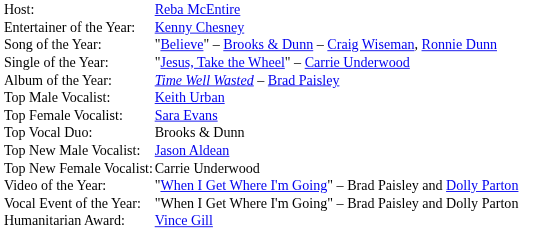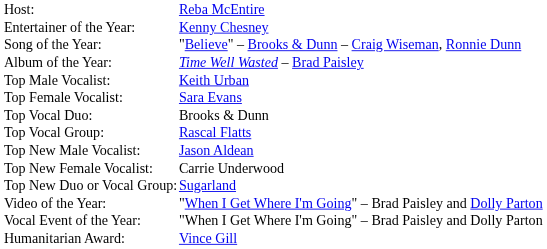 <table cellspacing="0" border="0" cellpadding="1">
 <tr>
 <td>Host:</td>
 <td><a href='#'>Reba McEntire</a></td>
 </tr>
 <tr>
 <td>Entertainer of the Year:</td>
 <td><a href='#'>Kenny Chesney</a></td>
 </tr>
 <tr>
 <td>Song of the Year:</td>
 <td>"<a href='#'>Believe</a>" – <a href='#'>Brooks & Dunn</a> – <a href='#'>Craig Wiseman</a>, <a href='#'>Ronnie Dunn</a></td>
-</tr>
-<tr>
-<td>Single of the Year:</td>
-<td>"<a href='#'>Jesus, Take the Wheel</a>" – <a href='#'>Carrie Underwood</a></td>
 </tr>
 <tr>
 <td>Album of the Year:</td>
 <td><em><a href='#'>Time Well Wasted</a></em> – <a href='#'>Brad Paisley</a></td>
 </tr>
 <tr>
 <td>Top Male Vocalist:</td>
 <td><a href='#'>Keith Urban</a></td>
 </tr>
 <tr>
 <td>Top Female Vocalist:</td>
 <td><a href='#'>Sara Evans</a></td>
 </tr>
 <tr>
 <td>Top Vocal Duo:</td>
 <td>Brooks & Dunn</td>
 </tr>
 <tr>
+<td>Top Vocal Group:</td>
+<td><a href='#'>Rascal Flatts</a></td>
+</tr>
+<tr>
 <td>Top New Male Vocalist:</td>
 <td><a href='#'>Jason Aldean</a></td>
 </tr>
 <tr>
 <td>Top New Female Vocalist:</td>
 <td>Carrie Underwood</td>
+</tr>
+<tr>
+<td>Top New Duo or Vocal Group:</td>
+<td><a href='#'>Sugarland</a></td>
 </tr>
 <tr>
 <td>Video of the Year:</td>
 <td>"<a href='#'>When I Get Where I'm Going</a>" – Brad Paisley and <a href='#'>Dolly Parton</a></td>
 </tr>
 <tr>
 <td>Vocal Event of the Year:</td>
 <td>"When I Get Where I'm Going" – Brad Paisley and Dolly Parton</td>
 </tr>
 <tr>
 <td>Humanitarian Award:</td>
 <td><a href='#'>Vince Gill</a></td>
 </tr>
 </table>
